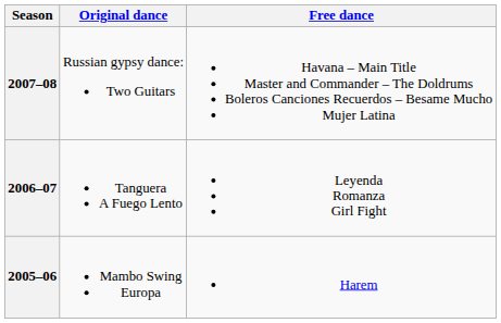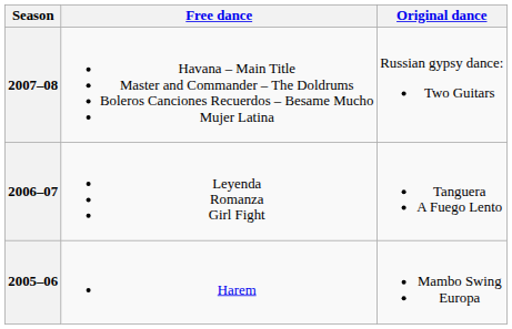 <table class="wikitable" style="text-align:center">
 <tr>
 <th>Season</th>
+<th><a href='#'>Free dance</a></th>
 <th><a href='#'>Original dance</a></th>
-<th><a href='#'>Free dance</a></th>
 </tr>
 <tr>
 <th>2007–08 <br> </th>
+<td><br><ul><li>Havana – Main Title <br></li><li>Master and Commander – The Doldrums <br></li><li>Boleros Canciones Recuerdos – Besame Mucho</li><li>Mujer Latina <br></li></ul></td>
 <td>Russian gypsy dance:<br><ul><li>Two Guitars</li></ul></td>
-<td><br><ul><li>Havana – Main Title <br></li><li>Master and Commander – The Doldrums <br></li><li>Boleros Canciones Recuerdos – Besame Mucho</li><li>Mujer Latina <br></li></ul></td>
 </tr>
 <tr>
 <th>2006–07 <br> </th>
+<td><br><ul><li>Leyenda <br></li><li>Romanza</li><li>Girl Fight <br></li></ul></td>
 <td><br><ul><li>Tanguera</li><li>A Fuego Lento <br></li></ul></td>
-<td><br><ul><li>Leyenda <br></li><li>Romanza</li><li>Girl Fight <br></li></ul></td>
 </tr>
 <tr>
 <th>2005–06 <br> </th>
+<td><br><ul><li><a href='#'>Harem</a> <br></li></ul></td>
 <td><br><ul><li>Mambo Swing <br></li><li>Europa <br></li></ul></td>
-<td><br><ul><li><a href='#'>Harem</a> <br></li></ul></td>
 </tr>
 </table>
